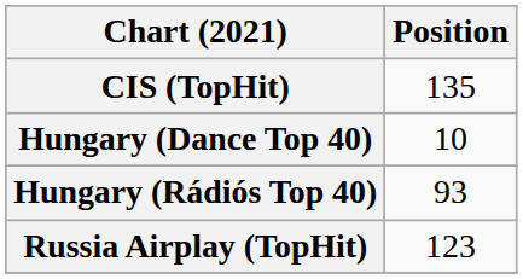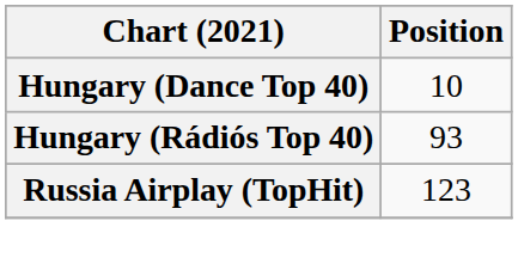 <table class="wikitable sortable plainrowheaders" style="text-align:center;">
 <tr>
 <th scope="col">Chart (2021)</th>
 <th scope="col">Position</th>
-</tr>
-<tr>
-<th scope="row">CIS (TopHit)</th>
-<td>135</td>
 </tr>
 <tr>
 <th scope="row">Hungary (Dance Top 40)</th>
 <td>10</td>
 </tr>
 <tr>
 <th scope="row">Hungary (Rádiós Top 40)</th>
 <td>93</td>
 </tr>
 <tr>
 <th scope="row">Russia Airplay (TopHit)</th>
 <td>123</td>
 </tr>
 <tr>
 </tr>
 </table>
